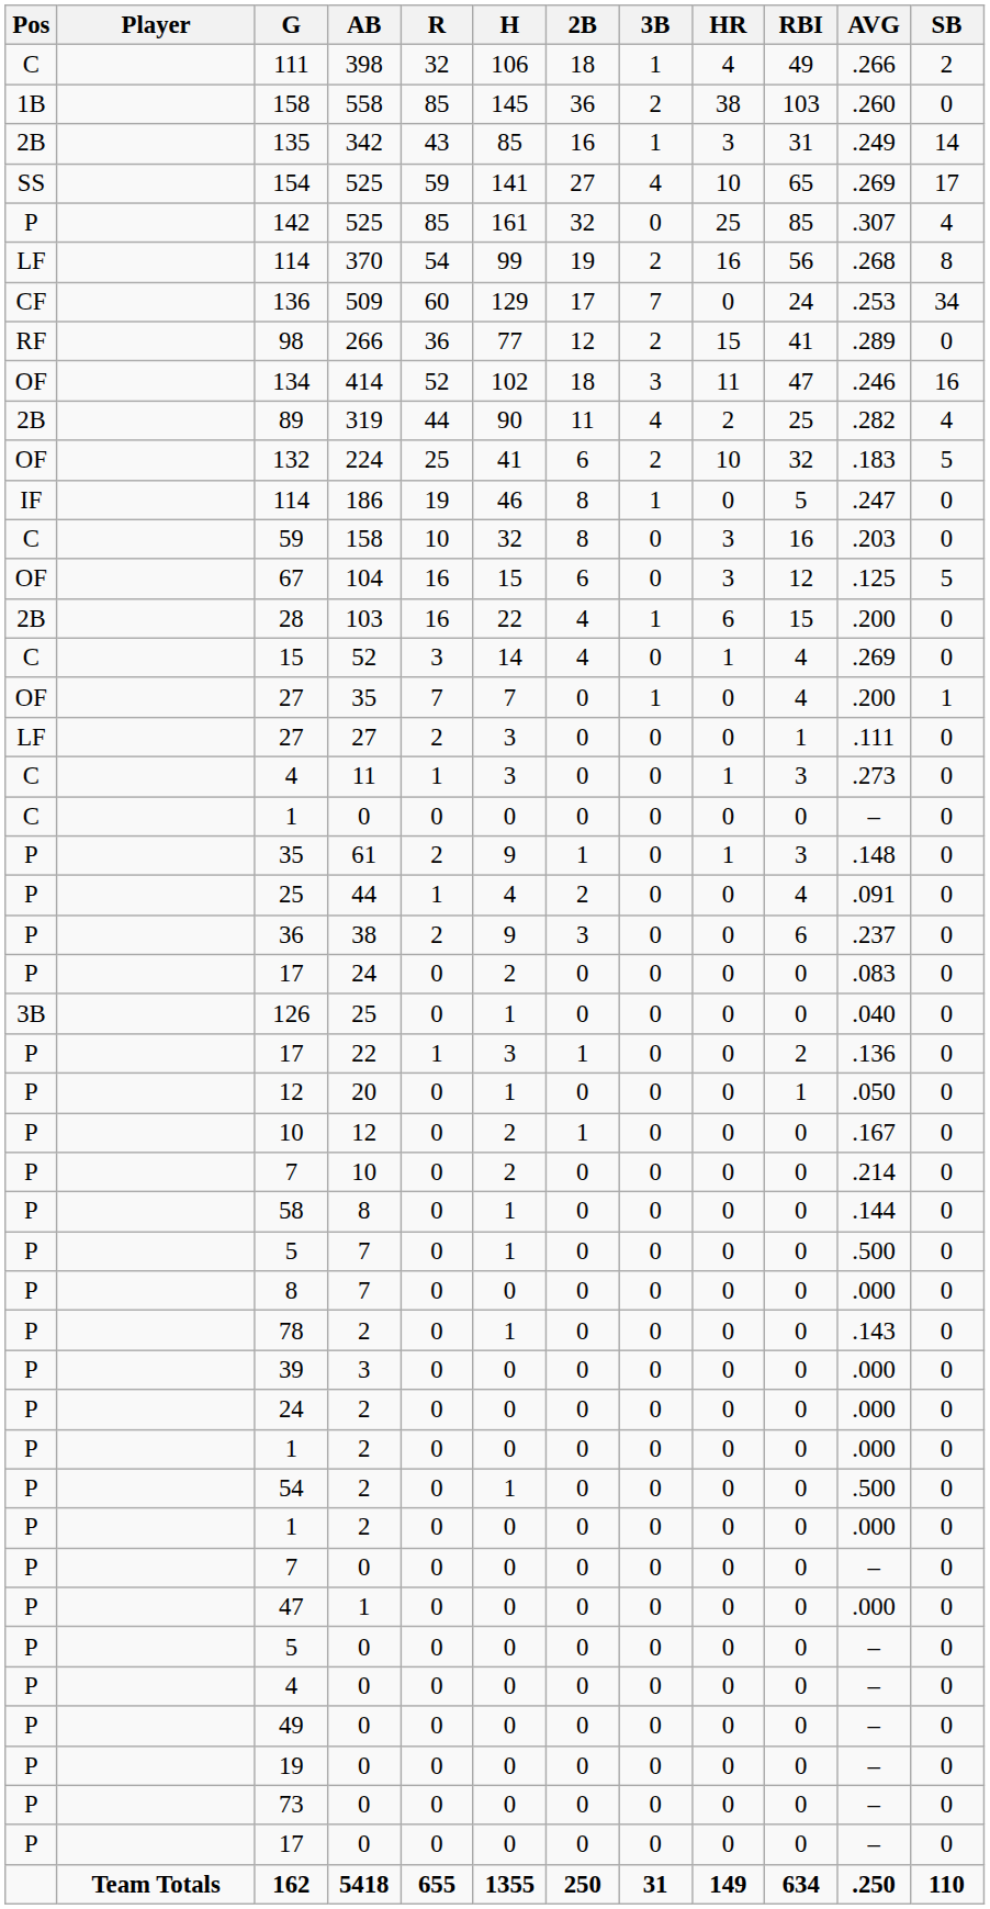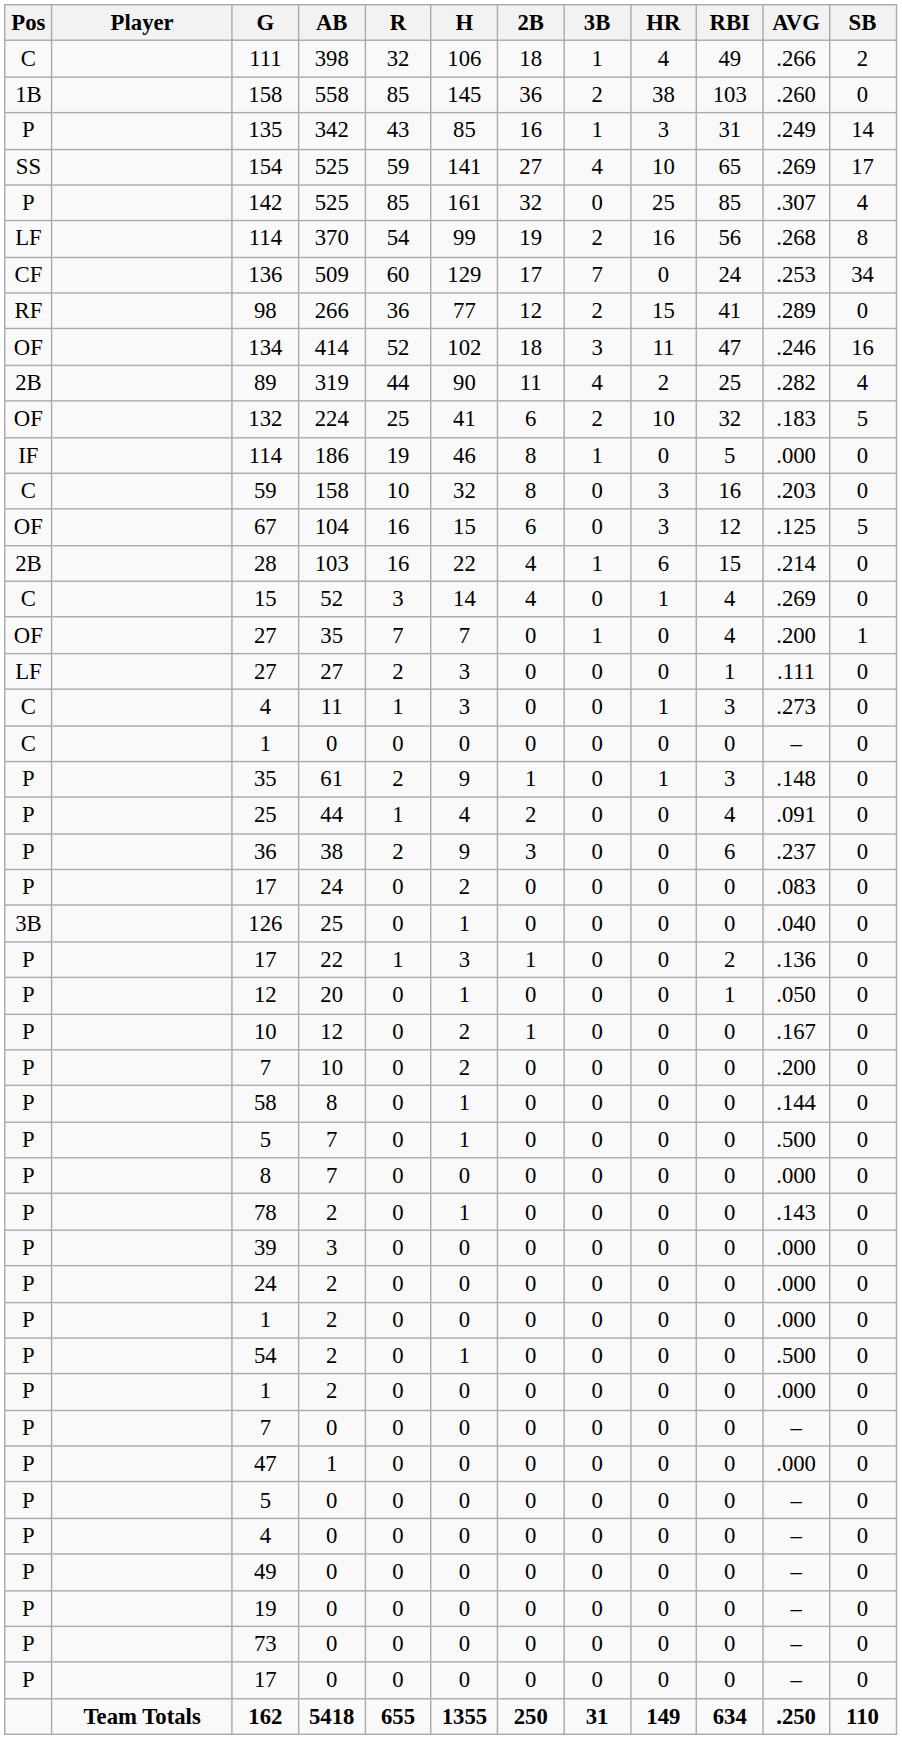 <table class="wikitable sortable">
 <tr>
 <th bgcolor="#DDDDFF" width="5%">Pos</th>
 <th bgcolor="#DDDDFF" width="19%">Player</th>
 <th bgcolor="#DDDDFF" width="7%">G</th>
 <th bgcolor="#DDDDFF" width="7%">AB</th>
 <th bgcolor="#DDDDFF" width="7%">R</th>
 <th bgcolor="#DDDDFF" width="7%">H</th>
 <th bgcolor="#DDDDFF" width="7%">2B</th>
 <th bgcolor="#DDDDFF" width="7%">3B</th>
 <th bgcolor="#DDDDFF" width="7%">HR</th>
 <th bgcolor="#DDDDFF" width="7%">RBI</th>
 <th bgcolor="#DDDDFF" width="7%">AVG</th>
 <th bgcolor="#DDDDFF" width="7%">SB</th>
 </tr>
 <tr align="center">
 <td>C</td>
 <td></td>
 <td>111</td>
 <td>398</td>
 <td>32</td>
 <td>106</td>
 <td>18</td>
 <td>1</td>
 <td>4</td>
 <td>49</td>
 <td>.266</td>
 <td>2</td>
 </tr>
 <tr align="center">
 <td>1B</td>
 <td></td>
 <td>158</td>
 <td>558</td>
 <td>85</td>
 <td>145</td>
 <td>36</td>
 <td>2</td>
 <td>38</td>
 <td>103</td>
 <td>.260</td>
 <td>0</td>
 </tr>
 <tr align="center">
-<td>2B</td>
+<td>P</td>
 <td></td>
 <td>135</td>
 <td>342</td>
 <td>43</td>
 <td>85</td>
 <td>16</td>
 <td>1</td>
 <td>3</td>
 <td>31</td>
 <td>.249</td>
 <td>14</td>
 </tr>
 <tr align="center">
 <td>SS</td>
 <td></td>
 <td>154</td>
 <td>525</td>
 <td>59</td>
 <td>141</td>
 <td>27</td>
 <td>4</td>
 <td>10</td>
 <td>65</td>
 <td>.269</td>
 <td>17</td>
 </tr>
 <tr align="center">
 <td>P</td>
 <td></td>
 <td>142</td>
 <td>525</td>
 <td>85</td>
 <td>161</td>
 <td>32</td>
 <td>0</td>
 <td>25</td>
 <td>85</td>
 <td>.307</td>
 <td>4</td>
 </tr>
 <tr align="center">
 <td>LF</td>
 <td></td>
 <td>114</td>
 <td>370</td>
 <td>54</td>
 <td>99</td>
 <td>19</td>
 <td>2</td>
 <td>16</td>
 <td>56</td>
 <td>.268</td>
 <td>8</td>
 </tr>
 <tr align="center">
 <td>CF</td>
 <td></td>
 <td>136</td>
 <td>509</td>
 <td>60</td>
 <td>129</td>
 <td>17</td>
 <td>7</td>
 <td>0</td>
 <td>24</td>
 <td>.253</td>
 <td>34</td>
 </tr>
 <tr align="center">
 <td>RF</td>
 <td></td>
 <td>98</td>
 <td>266</td>
 <td>36</td>
 <td>77</td>
 <td>12</td>
 <td>2</td>
 <td>15</td>
 <td>41</td>
 <td>.289</td>
 <td>0</td>
 </tr>
 <tr align="center">
 <td>OF</td>
 <td></td>
 <td>134</td>
 <td>414</td>
 <td>52</td>
 <td>102</td>
 <td>18</td>
 <td>3</td>
 <td>11</td>
 <td>47</td>
 <td>.246</td>
 <td>16</td>
 </tr>
 <tr align="center">
 <td>2B</td>
 <td></td>
 <td>89</td>
 <td>319</td>
 <td>44</td>
 <td>90</td>
 <td>11</td>
 <td>4</td>
 <td>2</td>
 <td>25</td>
 <td>.282</td>
 <td>4</td>
 </tr>
 <tr align="center">
 <td>OF</td>
 <td></td>
 <td>132</td>
 <td>224</td>
 <td>25</td>
 <td>41</td>
 <td>6</td>
 <td>2</td>
 <td>10</td>
 <td>32</td>
 <td>.183</td>
 <td>5</td>
 </tr>
 <tr align="center">
 <td>IF</td>
 <td></td>
 <td>114</td>
 <td>186</td>
 <td>19</td>
 <td>46</td>
 <td>8</td>
 <td>1</td>
 <td>0</td>
 <td>5</td>
-<td>.247</td>
+<td>.000</td>
 <td>0</td>
 </tr>
 <tr align="center">
 <td>C</td>
 <td></td>
 <td>59</td>
 <td>158</td>
 <td>10</td>
 <td>32</td>
 <td>8</td>
 <td>0</td>
 <td>3</td>
 <td>16</td>
 <td>.203</td>
 <td>0</td>
 </tr>
 <tr align="center">
 <td>OF</td>
 <td></td>
 <td>67</td>
 <td>104</td>
 <td>16</td>
 <td>15</td>
 <td>6</td>
 <td>0</td>
 <td>3</td>
 <td>12</td>
 <td>.125</td>
 <td>5</td>
 </tr>
 <tr align="center">
 <td>2B</td>
 <td></td>
 <td>28</td>
 <td>103</td>
 <td>16</td>
 <td>22</td>
 <td>4</td>
 <td>1</td>
 <td>6</td>
 <td>15</td>
-<td>.200</td>
+<td>.214</td>
 <td>0</td>
 </tr>
 <tr align="center">
 <td>C</td>
 <td></td>
 <td>15</td>
 <td>52</td>
 <td>3</td>
 <td>14</td>
 <td>4</td>
 <td>0</td>
 <td>1</td>
 <td>4</td>
 <td>.269</td>
 <td>0</td>
 </tr>
 <tr align="center">
 <td>OF</td>
 <td></td>
 <td>27</td>
 <td>35</td>
 <td>7</td>
 <td>7</td>
 <td>0</td>
 <td>1</td>
 <td>0</td>
 <td>4</td>
 <td>.200</td>
 <td>1</td>
 </tr>
 <tr align="center">
 <td>LF</td>
 <td></td>
 <td>27</td>
 <td>27</td>
 <td>2</td>
 <td>3</td>
 <td>0</td>
 <td>0</td>
 <td>0</td>
 <td>1</td>
 <td>.111</td>
 <td>0</td>
 </tr>
 <tr align="center">
 <td>C</td>
 <td></td>
 <td>4</td>
 <td>11</td>
 <td>1</td>
 <td>3</td>
 <td>0</td>
 <td>0</td>
 <td>1</td>
 <td>3</td>
 <td>.273</td>
 <td>0</td>
 </tr>
 <tr align="center">
 <td>C</td>
 <td></td>
 <td>1</td>
 <td>0</td>
 <td>0</td>
 <td>0</td>
 <td>0</td>
 <td>0</td>
 <td>0</td>
 <td>0</td>
 <td>–</td>
 <td>0</td>
 </tr>
 <tr align="center">
 <td>P</td>
 <td></td>
 <td>35</td>
 <td>61</td>
 <td>2</td>
 <td>9</td>
 <td>1</td>
 <td>0</td>
 <td>1</td>
 <td>3</td>
 <td>.148</td>
 <td>0</td>
 </tr>
 <tr align="center">
 <td>P</td>
 <td></td>
 <td>25</td>
 <td>44</td>
 <td>1</td>
 <td>4</td>
 <td>2</td>
 <td>0</td>
 <td>0</td>
 <td>4</td>
 <td>.091</td>
 <td>0</td>
 </tr>
 <tr align="center">
 <td>P</td>
 <td></td>
 <td>36</td>
 <td>38</td>
 <td>2</td>
 <td>9</td>
 <td>3</td>
 <td>0</td>
 <td>0</td>
 <td>6</td>
 <td>.237</td>
 <td>0</td>
 </tr>
 <tr align="center">
 <td>P</td>
 <td></td>
 <td>17</td>
 <td>24</td>
 <td>0</td>
 <td>2</td>
 <td>0</td>
 <td>0</td>
 <td>0</td>
 <td>0</td>
 <td>.083</td>
 <td>0</td>
 </tr>
 <tr align="center">
 <td>3B</td>
 <td></td>
 <td>126</td>
 <td>25</td>
 <td>0</td>
 <td>1</td>
 <td>0</td>
 <td>0</td>
 <td>0</td>
 <td>0</td>
 <td>.040</td>
 <td>0</td>
 </tr>
 <tr align="center">
 <td>P</td>
 <td></td>
 <td>17</td>
 <td>22</td>
 <td>1</td>
 <td>3</td>
 <td>1</td>
 <td>0</td>
 <td>0</td>
 <td>2</td>
 <td>.136</td>
 <td>0</td>
 </tr>
 <tr align="center">
 <td>P</td>
 <td></td>
 <td>12</td>
 <td>20</td>
 <td>0</td>
 <td>1</td>
 <td>0</td>
 <td>0</td>
 <td>0</td>
 <td>1</td>
 <td>.050</td>
 <td>0</td>
 </tr>
 <tr align="center">
 <td>P</td>
 <td></td>
 <td>10</td>
 <td>12</td>
 <td>0</td>
 <td>2</td>
 <td>1</td>
 <td>0</td>
 <td>0</td>
 <td>0</td>
 <td>.167</td>
 <td>0</td>
 </tr>
 <tr align="center">
 <td>P</td>
 <td></td>
 <td>7</td>
 <td>10</td>
 <td>0</td>
 <td>2</td>
 <td>0</td>
 <td>0</td>
 <td>0</td>
 <td>0</td>
-<td>.214</td>
+<td>.200</td>
 <td>0</td>
 </tr>
 <tr align="center">
 <td>P</td>
 <td></td>
 <td>58</td>
 <td>8</td>
 <td>0</td>
 <td>1</td>
 <td>0</td>
 <td>0</td>
 <td>0</td>
 <td>0</td>
 <td>.144</td>
 <td>0</td>
 </tr>
 <tr align="center">
 <td>P</td>
 <td></td>
 <td>5</td>
 <td>7</td>
 <td>0</td>
 <td>1</td>
 <td>0</td>
 <td>0</td>
 <td>0</td>
 <td>0</td>
 <td>.500</td>
 <td>0</td>
 </tr>
 <tr align="center">
 <td>P</td>
 <td></td>
 <td>8</td>
 <td>7</td>
 <td>0</td>
 <td>0</td>
 <td>0</td>
 <td>0</td>
 <td>0</td>
 <td>0</td>
 <td>.000</td>
 <td>0</td>
 </tr>
 <tr align="center">
 <td>P</td>
 <td></td>
 <td>78</td>
 <td>2</td>
 <td>0</td>
 <td>1</td>
 <td>0</td>
 <td>0</td>
 <td>0</td>
 <td>0</td>
 <td>.143</td>
 <td>0</td>
 </tr>
 <tr align="center">
 <td>P</td>
 <td></td>
 <td>39</td>
 <td>3</td>
 <td>0</td>
 <td>0</td>
 <td>0</td>
 <td>0</td>
 <td>0</td>
 <td>0</td>
 <td>.000</td>
 <td>0</td>
 </tr>
 <tr align="center">
 <td>P</td>
 <td></td>
 <td>24</td>
 <td>2</td>
 <td>0</td>
 <td>0</td>
 <td>0</td>
 <td>0</td>
 <td>0</td>
 <td>0</td>
 <td>.000</td>
 <td>0</td>
 </tr>
 <tr align="center">
 <td>P</td>
 <td></td>
 <td>1</td>
 <td>2</td>
 <td>0</td>
 <td>0</td>
 <td>0</td>
 <td>0</td>
 <td>0</td>
 <td>0</td>
 <td>.000</td>
 <td>0</td>
 </tr>
 <tr align="center">
 <td>P</td>
 <td></td>
 <td>54</td>
 <td>2</td>
 <td>0</td>
 <td>1</td>
 <td>0</td>
 <td>0</td>
 <td>0</td>
 <td>0</td>
 <td>.500</td>
 <td>0</td>
 </tr>
 <tr align="center">
 <td>P</td>
 <td></td>
 <td>1</td>
 <td>2</td>
 <td>0</td>
 <td>0</td>
 <td>0</td>
 <td>0</td>
 <td>0</td>
 <td>0</td>
 <td>.000</td>
 <td>0</td>
 </tr>
 <tr align="center">
 <td>P</td>
 <td></td>
 <td>7</td>
 <td>0</td>
 <td>0</td>
 <td>0</td>
 <td>0</td>
 <td>0</td>
 <td>0</td>
 <td>0</td>
 <td>–</td>
 <td>0</td>
 </tr>
 <tr align="center">
 <td>P</td>
 <td></td>
 <td>47</td>
 <td>1</td>
 <td>0</td>
 <td>0</td>
 <td>0</td>
 <td>0</td>
 <td>0</td>
 <td>0</td>
 <td>.000</td>
 <td>0</td>
 </tr>
 <tr align="center">
 <td>P</td>
 <td></td>
 <td>5</td>
 <td>0</td>
 <td>0</td>
 <td>0</td>
 <td>0</td>
 <td>0</td>
 <td>0</td>
 <td>0</td>
 <td>–</td>
 <td>0</td>
 </tr>
 <tr align="center">
 <td>P</td>
 <td></td>
 <td>4</td>
 <td>0</td>
 <td>0</td>
 <td>0</td>
 <td>0</td>
 <td>0</td>
 <td>0</td>
 <td>0</td>
 <td>–</td>
 <td>0</td>
 </tr>
 <tr align="center">
 <td>P</td>
 <td></td>
 <td>49</td>
 <td>0</td>
 <td>0</td>
 <td>0</td>
 <td>0</td>
 <td>0</td>
 <td>0</td>
 <td>0</td>
 <td>–</td>
 <td>0</td>
 </tr>
 <tr align="center">
 <td>P</td>
 <td></td>
 <td>19</td>
 <td>0</td>
 <td>0</td>
 <td>0</td>
 <td>0</td>
 <td>0</td>
 <td>0</td>
 <td>0</td>
 <td>–</td>
 <td>0</td>
 </tr>
 <tr align="center">
 <td>P</td>
 <td></td>
 <td>73</td>
 <td>0</td>
 <td>0</td>
 <td>0</td>
 <td>0</td>
 <td>0</td>
 <td>0</td>
 <td>0</td>
 <td>–</td>
 <td>0</td>
 </tr>
 <tr align="center">
 <td>P</td>
 <td></td>
 <td>17</td>
 <td>0</td>
 <td>0</td>
 <td>0</td>
 <td>0</td>
 <td>0</td>
 <td>0</td>
 <td>0</td>
 <td>–</td>
 <td>0</td>
 </tr>
 <tr align="center" class="unsortable">
 <td></td>
 <td><strong>Team Totals</strong></td>
 <td><strong>162</strong></td>
 <td><strong>5418</strong></td>
 <td><strong>655</strong></td>
 <td><strong>1355</strong></td>
 <td><strong>250</strong></td>
 <td><strong>31</strong></td>
 <td><strong>149</strong></td>
 <td><strong>634</strong></td>
 <td><strong>.250</strong></td>
 <td><strong>110</strong></td>
 </tr>
 </table>
